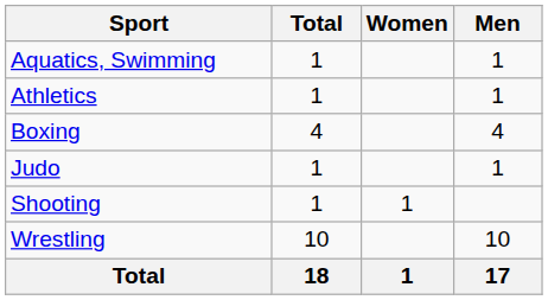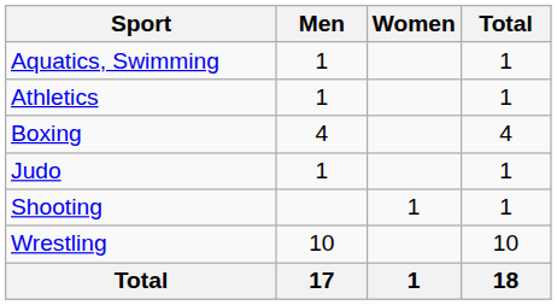 <table class="wikitable sortable" style="text-align:center;">
 <tr>
 <th width=180>Sport</th>
+<th width=55>Men</th>
+<th width=55>Women</th>
 <th width=55>Total</th>
-<th width=55>Women</th>
-<th width=55>Men</th>
 </tr>
 <tr>
 <td align=left><a href='#'>Aquatics, Swimming</a></td>
 <td>1</td>
 <td></td>
 <td>1</td>
 </tr>
 <tr>
 <td align=left><a href='#'>Athletics</a></td>
 <td>1</td>
 <td></td>
 <td>1</td>
 </tr>
 <tr>
 <td align=left><a href='#'>Boxing</a></td>
 <td>4</td>
 <td></td>
 <td>4</td>
 </tr>
 <tr>
 <td align=left><a href='#'>Judo</a></td>
 <td>1</td>
 <td></td>
 <td>1</td>
 </tr>
 <tr>
 <td align=left><a href='#'>Shooting</a></td>
+<td></td>
 <td>1</td>
 <td>1</td>
-<td></td>
 </tr>
 <tr>
 <td align=left><a href='#'>Wrestling</a></td>
 <td>10</td>
 <td></td>
 <td>10</td>
 </tr>
 <tr class="sortbottom">
 <th>Total</th>
+<th>17</th>
+<th>1</th>
 <th>18</th>
-<th>1</th>
-<th>17</th>
 </tr>
 </table>
